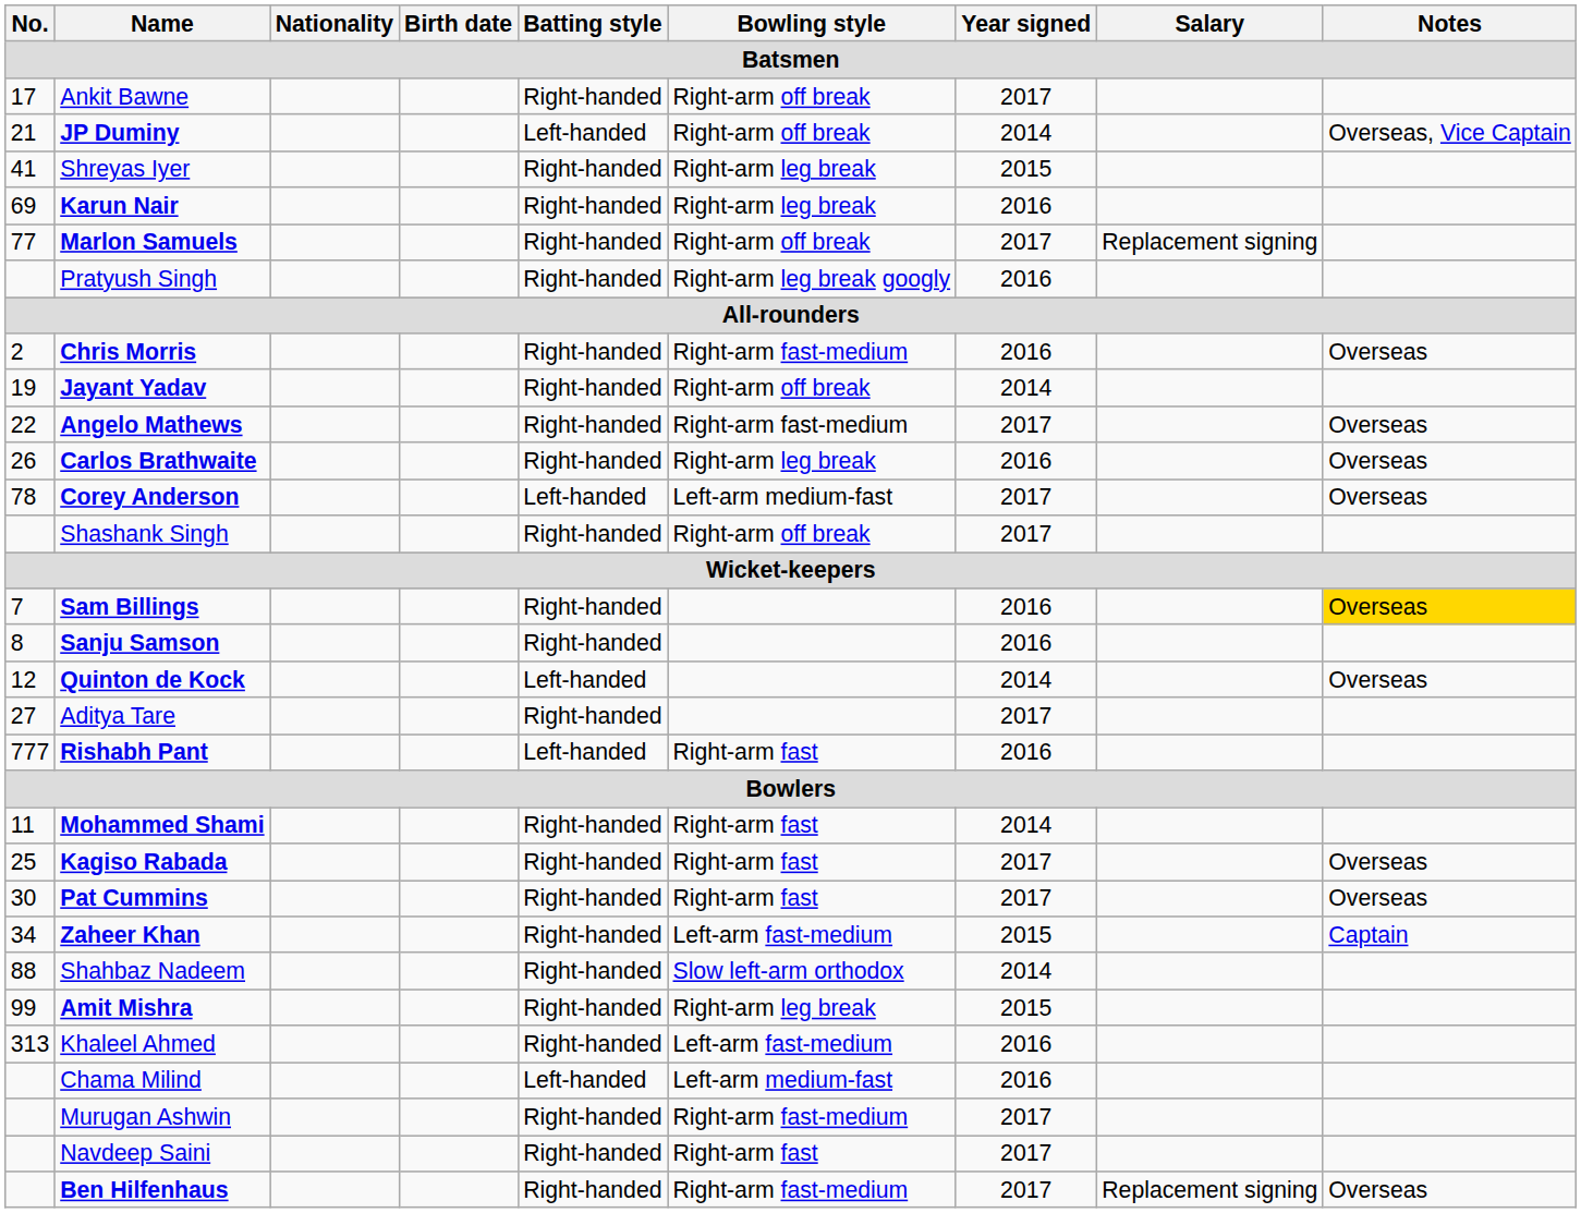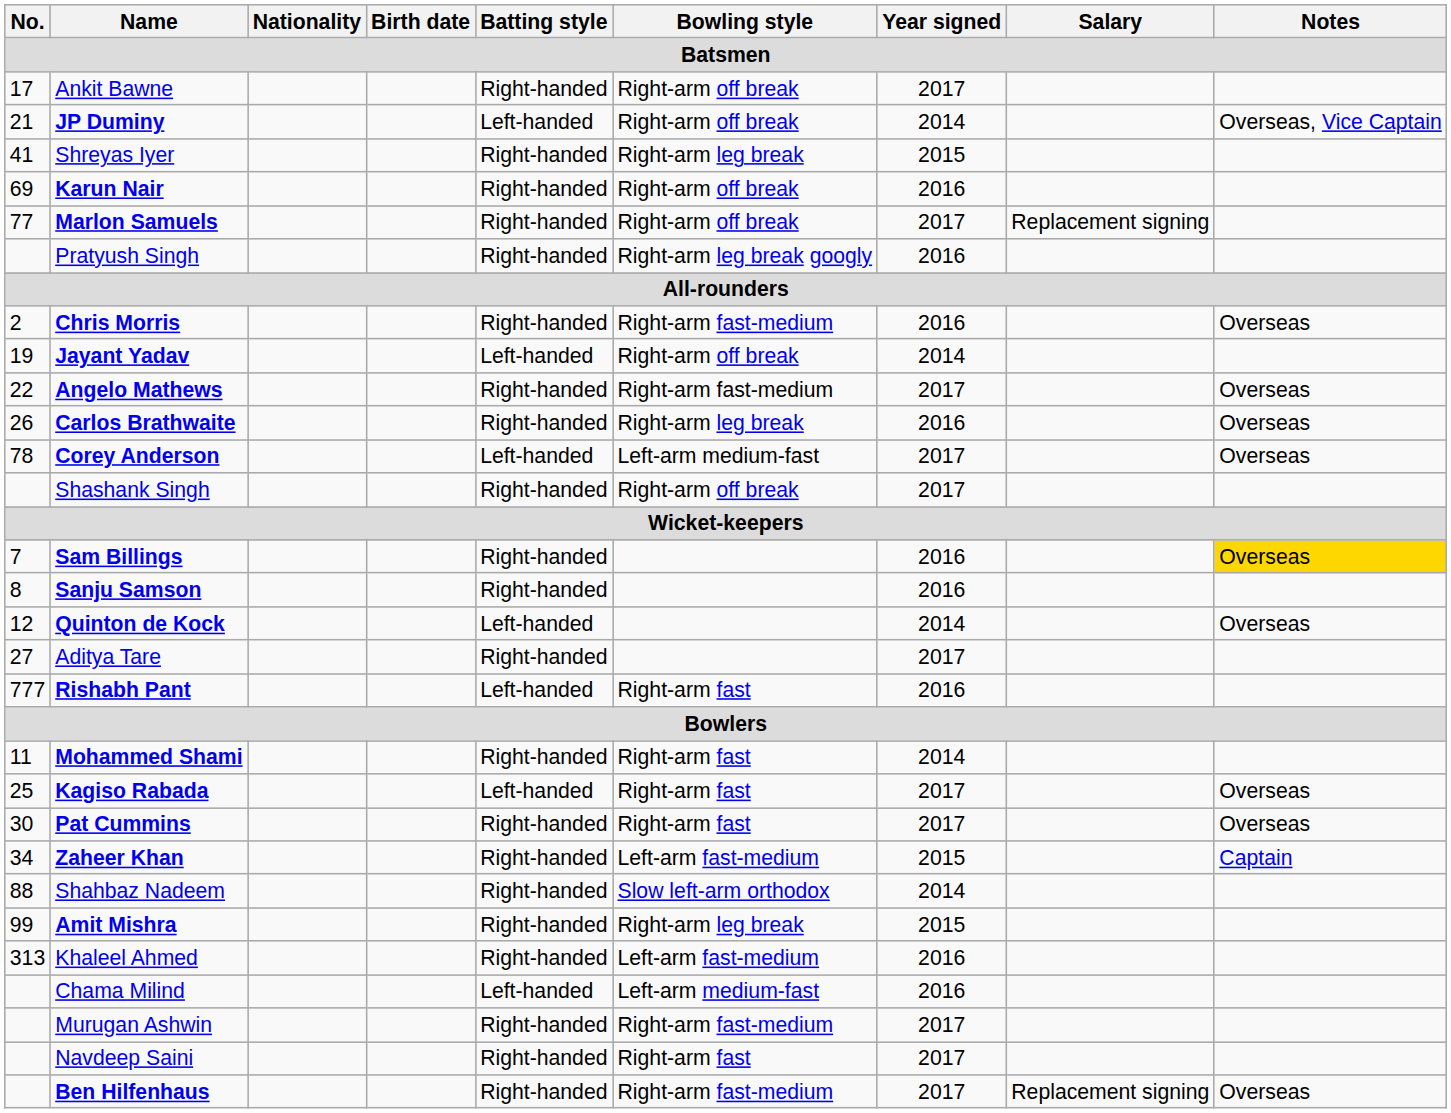 <table class="wikitable" style="font-size:85%;">
 <tr>
 <th>No.</th>
 <th>Name</th>
 <th>Nationality</th>
 <th>Birth date</th>
 <th>Batting style</th>
 <th>Bowling style</th>
 <th>Year signed</th>
 <th>Salary</th>
 <th>Notes</th>
 </tr>
 <tr>
 <th colspan="9" style="background: #DCDCDC; text-align:center">Batsmen</th>
 </tr>
 <tr>
 <td>17</td>
 <td><a href='#'>Ankit Bawne</a></td>
 <td></td>
 <td></td>
 <td>Right-handed</td>
 <td>Right-arm <a href='#'>off break</a></td>
 <td style="text-align:center;">2017</td>
 <td style="text-align:right;"></td>
 <td></td>
 </tr>
 <tr>
 <td>21</td>
 <td><strong><a href='#'>JP Duminy</a></strong></td>
 <td></td>
 <td></td>
 <td>Left-handed</td>
 <td>Right-arm <a href='#'>off break</a></td>
 <td style="text-align:center;">2014</td>
 <td style="text-align:right;"></td>
 <td>Overseas, <a href='#'>Vice Captain</a></td>
 </tr>
 <tr>
 <td>41</td>
 <td><a href='#'>Shreyas Iyer</a></td>
 <td></td>
 <td></td>
 <td>Right-handed</td>
 <td>Right-arm <a href='#'>leg break</a></td>
 <td style="text-align:center;">2015</td>
 <td style="text-align:right;"></td>
 <td></td>
 </tr>
 <tr>
 <td>69</td>
 <td><strong><a href='#'>Karun Nair</a></strong></td>
 <td></td>
 <td></td>
 <td>Right-handed</td>
-<td>Right-arm <a href='#'>leg break</a></td>
+<td>Right-arm <a href='#'>off break</a></td>
 <td style="text-align:center;">2016</td>
 <td style="text-align:right;"></td>
 <td></td>
 </tr>
 <tr>
 <td>77</td>
 <td><strong><a href='#'>Marlon Samuels</a></strong></td>
 <td></td>
 <td></td>
 <td>Right-handed</td>
 <td>Right-arm <a href='#'>off break</a></td>
 <td style="text-align:center;">2017</td>
 <td style="text-align:right;">Replacement signing</td>
 <td></td>
 </tr>
 <tr>
 <td></td>
 <td><a href='#'>Pratyush Singh</a></td>
 <td></td>
 <td></td>
 <td>Right-handed</td>
 <td>Right-arm <a href='#'>leg break</a> <a href='#'>googly</a></td>
 <td style="text-align:center;">2016</td>
 <td style="text-align:right;"></td>
 <td></td>
 </tr>
 <tr>
 <th colspan="9" style="background: #DCDCDC; text-align:center">All-rounders</th>
 </tr>
 <tr>
 <td>2</td>
 <td><strong><a href='#'>Chris Morris</a></strong></td>
 <td></td>
 <td></td>
 <td>Right-handed</td>
 <td>Right-arm <a href='#'>fast-medium</a></td>
 <td style="text-align:center;">2016</td>
 <td style="text-align:right;"></td>
 <td>Overseas</td>
 </tr>
 <tr>
 <td>19</td>
 <td><strong><a href='#'>Jayant Yadav</a></strong></td>
 <td></td>
 <td></td>
-<td>Right-handed</td>
+<td>Left-handed</td>
 <td>Right-arm <a href='#'>off break</a></td>
 <td style="text-align:center;">2014</td>
 <td style="text-align:right;"></td>
 <td></td>
 </tr>
 <tr>
 <td>22</td>
 <td><strong><a href='#'>Angelo Mathews</a></strong></td>
 <td></td>
 <td></td>
 <td>Right-handed</td>
 <td>Right-arm fast-medium</td>
 <td style="text-align:center;">2017</td>
 <td style="text-align:right;"></td>
 <td>Overseas</td>
 </tr>
 <tr>
 <td>26</td>
 <td><strong><a href='#'>Carlos Brathwaite</a></strong></td>
 <td></td>
 <td></td>
 <td>Right-handed</td>
 <td>Right-arm <a href='#'>leg break</a></td>
 <td style="text-align:center;">2016</td>
 <td style="text-align:right;"></td>
 <td>Overseas</td>
 </tr>
 <tr>
 <td>78</td>
 <td><strong><a href='#'>Corey Anderson</a></strong></td>
 <td></td>
 <td></td>
 <td>Left-handed</td>
 <td>Left-arm medium-fast</td>
 <td style="text-align:center;">2017</td>
 <td style="text-align:right;"></td>
 <td>Overseas</td>
 </tr>
 <tr>
 <td></td>
 <td><a href='#'>Shashank Singh</a></td>
 <td></td>
 <td></td>
 <td>Right-handed</td>
 <td>Right-arm <a href='#'>off break</a></td>
 <td style="text-align:center;">2017</td>
 <td style="text-align:right;"></td>
 <td></td>
 </tr>
 <tr>
 <th colspan="9" style="background: #DCDCDC; text-align:center">Wicket-keepers</th>
 </tr>
 <tr>
 <td>7</td>
 <td><strong><a href='#'>Sam Billings</a></strong></td>
 <td></td>
 <td></td>
 <td>Right-handed</td>
 <td></td>
 <td style="text-align:center;">2016</td>
 <td style="text-align:right;"></td>
 <td style="background: gold;">Overseas</td>
 </tr>
 <tr>
 <td>8</td>
 <td><strong><a href='#'>Sanju Samson</a></strong></td>
 <td></td>
 <td></td>
 <td>Right-handed</td>
 <td></td>
 <td style="text-align:center;">2016</td>
 <td style="text-align:right;"></td>
 <td></td>
 </tr>
 <tr>
 <td>12</td>
 <td><strong><a href='#'>Quinton de Kock</a></strong></td>
 <td></td>
 <td></td>
 <td>Left-handed</td>
 <td></td>
 <td style="text-align:center;">2014</td>
 <td style="text-align:right;"></td>
 <td>Overseas</td>
 </tr>
 <tr>
 <td>27</td>
 <td><a href='#'>Aditya Tare</a></td>
 <td></td>
 <td></td>
 <td>Right-handed</td>
 <td></td>
 <td style="text-align:center;">2017</td>
 <td style="text-align:right;"></td>
 <td></td>
 </tr>
 <tr>
 <td>777</td>
 <td><strong><a href='#'>Rishabh Pant</a></strong></td>
 <td></td>
 <td></td>
 <td>Left-handed</td>
 <td>Right-arm <a href='#'>fast</a></td>
 <td style="text-align:center;">2016</td>
 <td style="text-align:right;"></td>
 <td></td>
 </tr>
 <tr>
 <th colspan="9" style="background: #DCDCDC; text-align:center">Bowlers</th>
 </tr>
 <tr>
 <td>11</td>
 <td><strong><a href='#'>Mohammed Shami</a></strong></td>
 <td></td>
 <td></td>
 <td>Right-handed</td>
 <td>Right-arm <a href='#'>fast</a></td>
 <td style="text-align:center;">2014</td>
 <td style="text-align:right;"></td>
 <td></td>
 </tr>
 <tr>
 <td>25</td>
 <td><strong><a href='#'>Kagiso Rabada</a></strong></td>
 <td></td>
 <td></td>
-<td>Right-handed</td>
+<td>Left-handed</td>
 <td>Right-arm <a href='#'>fast</a></td>
 <td style="text-align:center;">2017</td>
 <td style="text-align:right;"></td>
 <td>Overseas</td>
 </tr>
 <tr>
 <td>30</td>
 <td><strong><a href='#'>Pat Cummins</a></strong></td>
 <td></td>
 <td></td>
 <td>Right-handed</td>
 <td>Right-arm <a href='#'>fast</a></td>
 <td style="text-align:center;">2017</td>
 <td style="text-align:right;"></td>
 <td>Overseas</td>
 </tr>
 <tr>
 <td>34</td>
 <td><strong><a href='#'>Zaheer Khan</a></strong></td>
 <td></td>
 <td></td>
 <td>Right-handed</td>
 <td>Left-arm <a href='#'>fast-medium</a></td>
 <td style="text-align:center;">2015</td>
 <td style="text-align:right;"></td>
 <td><a href='#'>Captain</a></td>
 </tr>
 <tr>
 <td>88</td>
 <td><a href='#'>Shahbaz Nadeem</a></td>
 <td></td>
 <td></td>
 <td>Right-handed</td>
 <td><a href='#'>Slow left-arm orthodox</a></td>
 <td style="text-align:center;">2014</td>
 <td style="text-align:right;"></td>
 <td></td>
 </tr>
 <tr>
 <td>99</td>
 <td><strong><a href='#'>Amit Mishra</a></strong></td>
 <td></td>
 <td></td>
 <td>Right-handed</td>
 <td>Right-arm <a href='#'>leg break</a></td>
 <td style="text-align:center;">2015</td>
 <td style="text-align:right;"></td>
 <td></td>
 </tr>
 <tr>
 <td>313</td>
 <td><a href='#'>Khaleel Ahmed</a></td>
 <td></td>
 <td></td>
 <td>Right-handed</td>
 <td>Left-arm <a href='#'>fast-medium</a></td>
 <td style="text-align:center;">2016</td>
 <td style="text-align:right;"></td>
 <td></td>
 </tr>
 <tr>
 <td></td>
 <td><a href='#'>Chama Milind</a></td>
 <td></td>
 <td></td>
 <td>Left-handed</td>
 <td>Left-arm <a href='#'>medium-fast</a></td>
 <td style="text-align:center;">2016</td>
 <td style="text-align:right;"></td>
 <td></td>
 </tr>
 <tr>
 <td></td>
 <td><a href='#'>Murugan Ashwin</a></td>
 <td></td>
 <td></td>
 <td>Right-handed</td>
 <td>Right-arm <a href='#'>fast-medium</a></td>
 <td style="text-align:center;">2017</td>
 <td style="text-align:right;"></td>
 <td></td>
 </tr>
 <tr>
 <td></td>
 <td><a href='#'>Navdeep Saini</a></td>
 <td></td>
 <td></td>
 <td>Right-handed</td>
 <td>Right-arm <a href='#'>fast</a></td>
 <td style="text-align:center;">2017</td>
 <td style="text-align:right;"></td>
 <td></td>
 </tr>
 <tr>
 <td></td>
 <td><strong><a href='#'>Ben Hilfenhaus</a></strong></td>
 <td></td>
 <td></td>
 <td>Right-handed</td>
 <td>Right-arm <a href='#'>fast-medium</a></td>
 <td style="text-align:center;">2017</td>
 <td style="text-align:right;">Replacement signing</td>
 <td>Overseas</td>
 </tr>
 </table>
